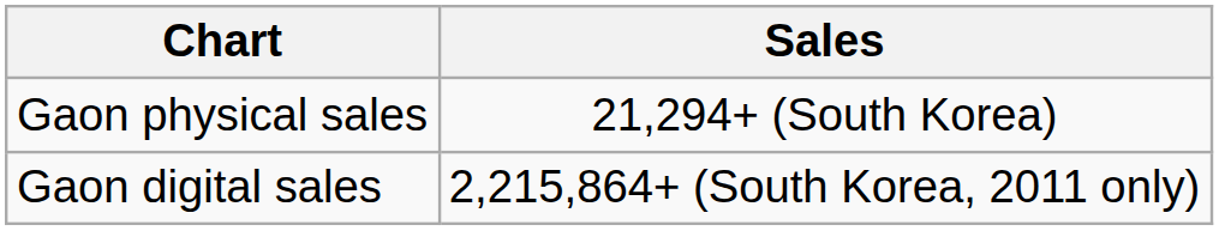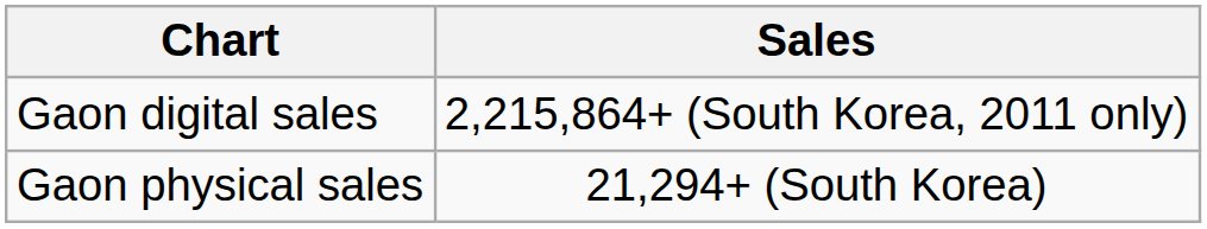 <table class="wikitable">
 <tr>
 <th>Chart</th>
 <th>Sales</th>
 </tr>
 <tr>
+<td>Gaon digital sales</td>
+<td align="center">2,215,864+ (South Korea, 2011 only)</td>
+</tr>
+<tr>
 <td>Gaon physical sales</td>
 <td align="center">21,294+ (South Korea)</td>
 </tr>
-<tr>
-<td>Gaon digital sales</td>
-<td align="center">2,215,864+ (South Korea, 2011 only)</td>
-</tr>
 </table>
